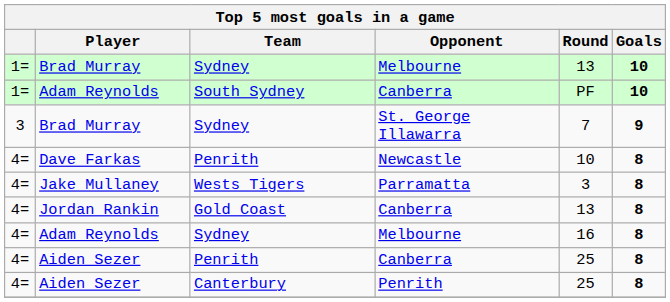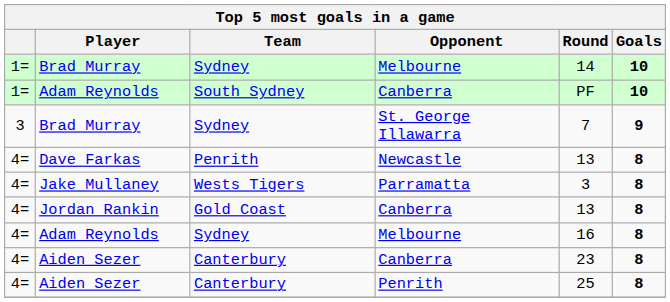 <table class="wikitable" style="text-align:center;">
 <tr>
 <th colspan=9>Top 5 most goals in a game</th>
 </tr>
 <tr>
 <th width=20 abbr="Position"></th>
 <th width=125>Player</th>
 <th width=150>Team</th>
 <th width=150>Opponent</th>
 <th width=20>Round</th>
 <th width=20>Goals</th>
 </tr>
 <tr bgcolor="#d0ffd0">
 <td>1=</td>
 <td style="text-align:left;"><a href='#'>Brad Murray</a></td>
 <td style="text-align:left;"> <a href='#'>Sydney</a></td>
 <td style="text-align:left;"> <a href='#'>Melbourne</a></td>
-<td>13</td>
+<td>14</td>
 <td><strong>10</strong></td>
 </tr>
 <tr bgcolor="#d0ffd0">
 <td>1=</td>
 <td style="text-align:left;"><a href='#'>Adam Reynolds</a></td>
 <td style="text-align:left;"> <a href='#'>South Sydney</a></td>
 <td style="text-align:left;"> <a href='#'>Canberra</a></td>
 <td>PF</td>
 <td><strong>10</strong></td>
 </tr>
 <tr>
 <td>3</td>
 <td style="text-align:left;"><a href='#'>Brad Murray</a></td>
 <td style="text-align:left;"> <a href='#'>Sydney</a></td>
 <td style="text-align:left;"> <a href='#'>St. George Illawarra</a></td>
 <td>7</td>
 <td><strong>9</strong></td>
 </tr>
 <tr>
 <td>4=</td>
 <td style="text-align:left;"><a href='#'>Dave Farkas</a></td>
 <td style="text-align:left;"> <a href='#'>Penrith</a></td>
 <td style="text-align:left;"> <a href='#'>Newcastle</a></td>
-<td>10</td>
+<td>13</td>
 <td><strong>8</strong></td>
 </tr>
 <tr>
 <td>4=</td>
 <td style="text-align:left;"><a href='#'>Jake Mullaney</a></td>
 <td style="text-align:left;"> <a href='#'>Wests Tigers</a></td>
 <td style="text-align:left;"> <a href='#'>Parramatta</a></td>
 <td>3</td>
 <td><strong>8</strong></td>
 </tr>
 <tr>
 <td>4=</td>
 <td style="text-align:left;"><a href='#'>Jordan Rankin</a></td>
 <td style="text-align:left;"> <a href='#'>Gold Coast</a></td>
 <td style="text-align:left;"> <a href='#'>Canberra</a></td>
 <td>13</td>
 <td><strong>8</strong></td>
 </tr>
 <tr>
 <td>4=</td>
 <td style="text-align:left;"><a href='#'>Adam Reynolds</a></td>
 <td style="text-align:left;"> <a href='#'>Sydney</a></td>
 <td style="text-align:left;"> <a href='#'>Melbourne</a></td>
 <td>16</td>
 <td><strong>8</strong></td>
 </tr>
 <tr>
 <td>4=</td>
 <td style="text-align:left;"><a href='#'>Aiden Sezer</a></td>
-<td style="text-align:left;"> <a href='#'>Penrith</a></td>
+<td style="text-align:left;"> <a href='#'>Canterbury</a></td>
 <td style="text-align:left;"> <a href='#'>Canberra</a></td>
-<td>25</td>
+<td>23</td>
 <td><strong>8</strong></td>
 </tr>
 <tr>
 <td>4=</td>
 <td style="text-align:left;"><a href='#'>Aiden Sezer</a></td>
 <td style="text-align:left;"> <a href='#'>Canterbury</a></td>
 <td style="text-align:left;"> <a href='#'>Penrith</a></td>
 <td>25</td>
 <td><strong>8</strong></td>
 </tr>
 <tr>
 </tr>
 </table>
